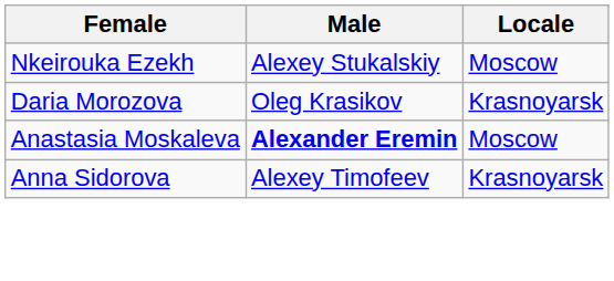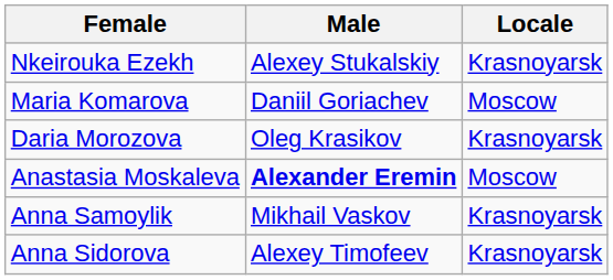 <table class=wikitable>
 <tr>
 <th scope="col">Female</th>
 <th scope="col">Male</th>
 <th scope="col">Locale</th>
 </tr>
 <tr>
 <td><a href='#'>Nkeirouka Ezekh</a></td>
 <td><a href='#'>Alexey Stukalskiy</a></td>
+<td> <a href='#'>Krasnoyarsk</a></td>
+</tr>
+<tr>
+<td><a href='#'>Maria Komarova</a></td>
+<td><a href='#'>Daniil Goriachev</a></td>
 <td> <a href='#'>Moscow</a></td>
 </tr>
 <tr>
 <td><a href='#'>Daria Morozova</a></td>
 <td><a href='#'>Oleg Krasikov</a></td>
 <td> <a href='#'>Krasnoyarsk</a></td>
 </tr>
 <tr>
 <td><a href='#'>Anastasia Moskaleva</a></td>
 <td><strong><a href='#'>Alexander Eremin</a></strong></td>
 <td> <a href='#'>Moscow</a></td>
 </tr>
 <tr>
+<td><a href='#'>Anna Samoylik</a></td>
+<td><a href='#'>Mikhail Vaskov</a></td>
+<td> <a href='#'>Krasnoyarsk</a></td>
+</tr>
+<tr>
 <td><a href='#'>Anna Sidorova</a></td>
 <td><a href='#'>Alexey Timofeev</a></td>
 <td> <a href='#'>Krasnoyarsk</a></td>
 </tr>
 </table>
